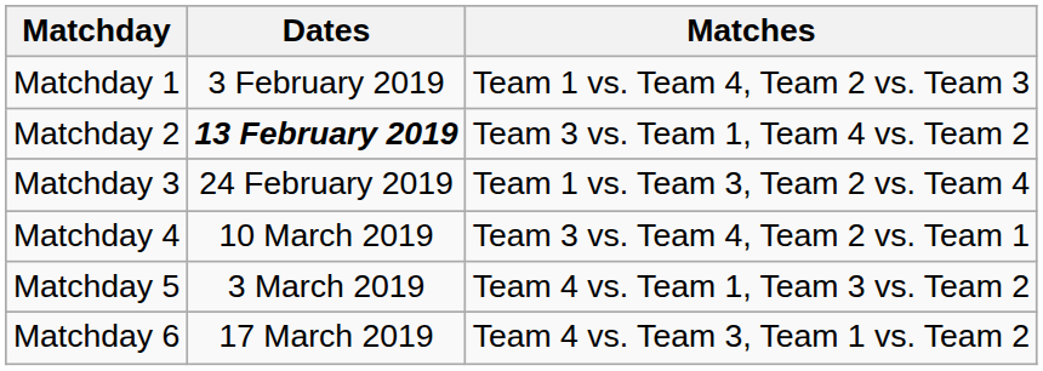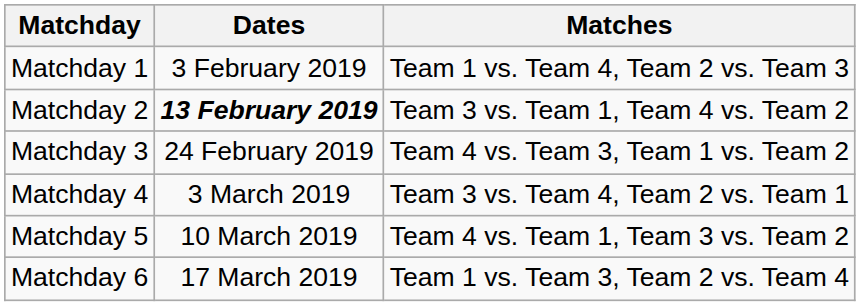 <table class="wikitable" style="text-align:center">
 <tr>
 <th>Matchday</th>
 <th>Dates</th>
 <th>Matches</th>
 </tr>
 <tr>
 <td>Matchday 1</td>
 <td>3 February 2019</td>
 <td>Team 1 vs. Team 4, Team 2 vs. Team 3</td>
 </tr>
 <tr>
 <td>Matchday 2</td>
 <td><strong><em>13 February 2019</em></strong></td>
 <td>Team 3 vs. Team 1, Team 4 vs. Team 2</td>
 </tr>
 <tr>
 <td>Matchday 3</td>
 <td>24 February 2019</td>
-<td>Team 1 vs. Team 3, Team 2 vs. Team 4</td>
+<td>Team 4 vs. Team 3, Team 1 vs. Team 2</td>
 </tr>
 <tr>
 <td>Matchday 4</td>
-<td>10 March 2019</td>
+<td>3 March 2019</td>
 <td>Team 3 vs. Team 4, Team 2 vs. Team 1</td>
 </tr>
 <tr>
 <td>Matchday 5</td>
-<td>3 March 2019</td>
+<td>10 March 2019</td>
 <td>Team 4 vs. Team 1, Team 3 vs. Team 2</td>
 </tr>
 <tr>
 <td>Matchday 6</td>
 <td>17 March 2019</td>
-<td>Team 4 vs. Team 3, Team 1 vs. Team 2</td>
+<td>Team 1 vs. Team 3, Team 2 vs. Team 4</td>
 </tr>
 </table>
